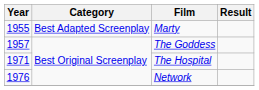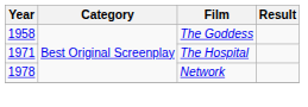 <table class="wikitable plainrowheaders sortable">
 <tr>
 <th>Year</th>
 <th>Category</th>
 <th>Film</th>
 <th>Result</th>
 </tr>
 <tr>
-<td><a href='#'>1955</a></td>
-<td><a href='#'>Best Adapted Screenplay</a></td>
-<td><em><a href='#'>Marty</a></em></td>
-<td></td>
-</tr>
-<tr>
-<td><a href='#'>1957</a></td>
+<td><a href='#'>1958</a></td>
 <td rowspan=3><a href='#'>Best Original Screenplay</a></td>
 <td><em><a href='#'>The Goddess</a></em></td>
 <td></td>
 </tr>
 <tr>
 <td><a href='#'>1971</a></td>
 <td><em><a href='#'>The Hospital</a></em></td>
 <td></td>
 </tr>
 <tr>
-<td><a href='#'>1976</a></td>
+<td><a href='#'>1978</a></td>
 <td><em><a href='#'>Network</a></em></td>
 <td></td>
 </tr>
 <tr>
 </tr>
 </table>
